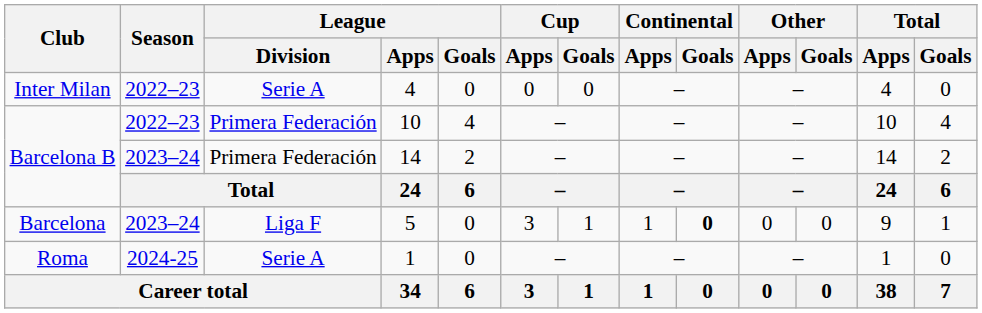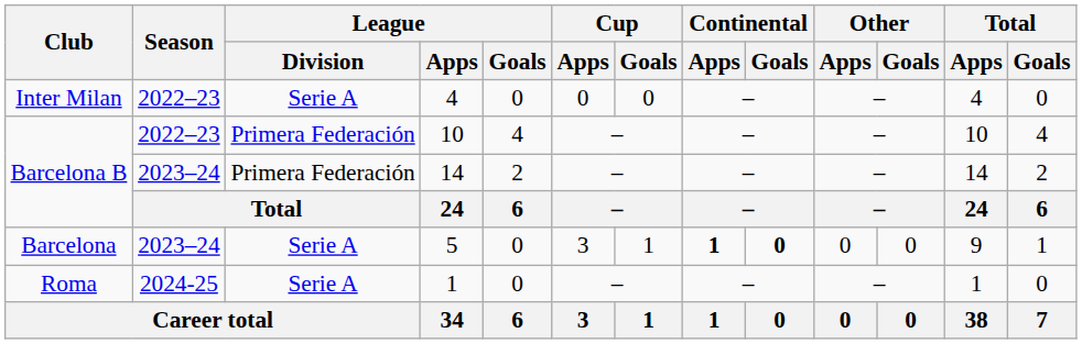 <table class=wikitable style=text-align:center>
 <tr>
 <th rowspan="2">Club</th>
 <th rowspan="2">Season</th>
 <th colspan="3">League</th>
 <th colspan="2">Cup</th>
 <th colspan="2">Continental</th>
 <th colspan="2">Other</th>
 <th colspan="2">Total</th>
 </tr>
 <tr>
 <th>Division</th>
 <th>Apps</th>
 <th>Goals</th>
 <th>Apps</th>
 <th>Goals</th>
 <th>Apps</th>
 <th>Goals</th>
 <th>Apps</th>
 <th>Goals</th>
 <th>Apps</th>
 <th>Goals</th>
 </tr>
 <tr>
 <td><a href='#'>Inter Milan</a></td>
 <td><a href='#'>2022–23</a></td>
 <td><a href='#'>Serie A</a></td>
 <td>4</td>
 <td>0</td>
 <td>0</td>
 <td>0</td>
 <td colspan="2">–</td>
 <td colspan="2">–</td>
 <td>4</td>
 <td>0</td>
 </tr>
 <tr>
 <td rowspan="3"><a href='#'>Barcelona B</a></td>
 <td><a href='#'>2022–23</a></td>
 <td><a href='#'>Primera Federación</a></td>
 <td>10</td>
 <td>4</td>
 <td colspan="2">–</td>
 <td colspan="2">–</td>
 <td colspan="2">–</td>
 <td>10</td>
 <td>4</td>
 </tr>
 <tr>
 <td><a href='#'>2023–24</a></td>
 <td>Primera Federación</td>
 <td>14</td>
 <td>2</td>
 <td colspan="2">–</td>
 <td colspan="2">–</td>
 <td colspan="2">–</td>
 <td>14</td>
 <td>2</td>
 </tr>
 <tr>
 <th colspan="2">Total</th>
 <th>24</th>
 <th>6</th>
 <th colspan="2">–</th>
 <th colspan="2">–</th>
 <th colspan="2">–</th>
 <th>24</th>
 <th>6</th>
 </tr>
 <tr>
 <td><a href='#'>Barcelona</a></td>
 <td><a href='#'>2023–24</a></td>
-<td><a href='#'>Liga F</a></td>
+<td><a href='#'>Serie A</a></td>
 <td>5</td>
 <td>0</td>
 <td>3</td>
 <td>1</td>
-<td>1</td>
+<td><strong>1</strong></td>
 <td><strong>0</strong></td>
 <td>0</td>
 <td>0</td>
 <td>9</td>
 <td>1</td>
 </tr>
 <tr>
 <td><a href='#'>Roma</a></td>
 <td><a href='#'>2024-25</a></td>
 <td><a href='#'>Serie A</a></td>
 <td>1</td>
 <td>0</td>
 <td colspan="2">–</td>
 <td colspan="2">–</td>
 <td colspan="2">–</td>
 <td>1</td>
 <td>0</td>
 </tr>
 <tr>
 <th colspan="3">Career total</th>
 <th>34</th>
 <th>6</th>
 <th>3</th>
 <th>1</th>
 <th>1</th>
 <th>0</th>
 <th>0</th>
 <th>0</th>
 <th>38</th>
 <th>7</th>
 </tr>
 </table>
